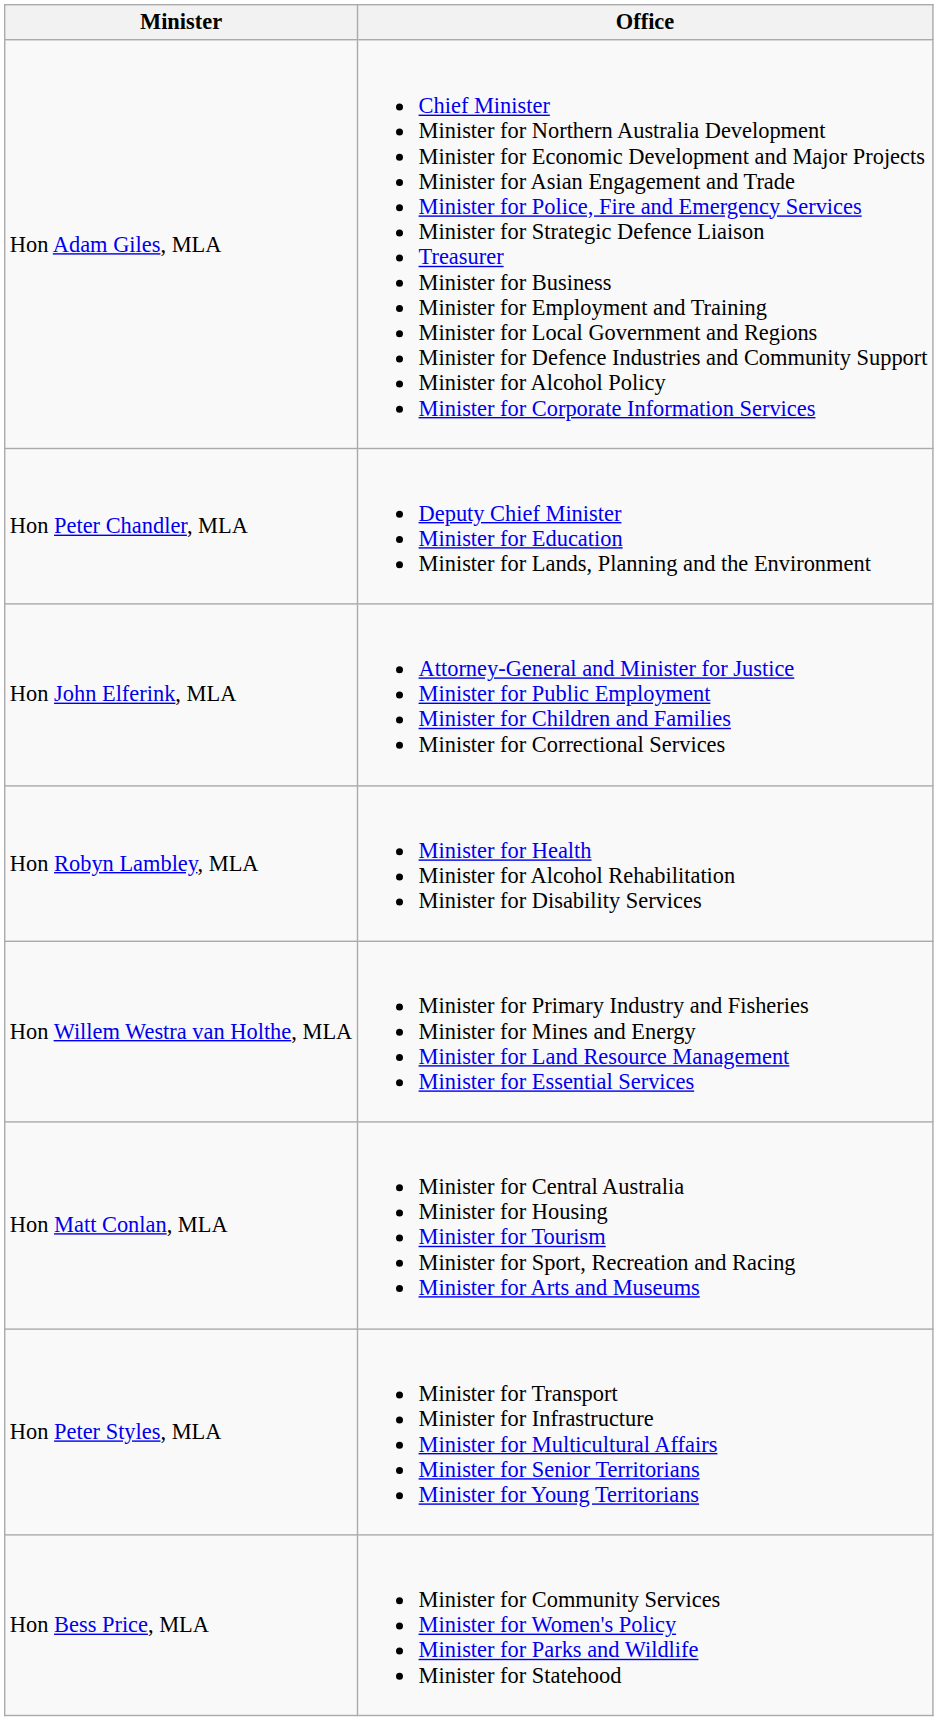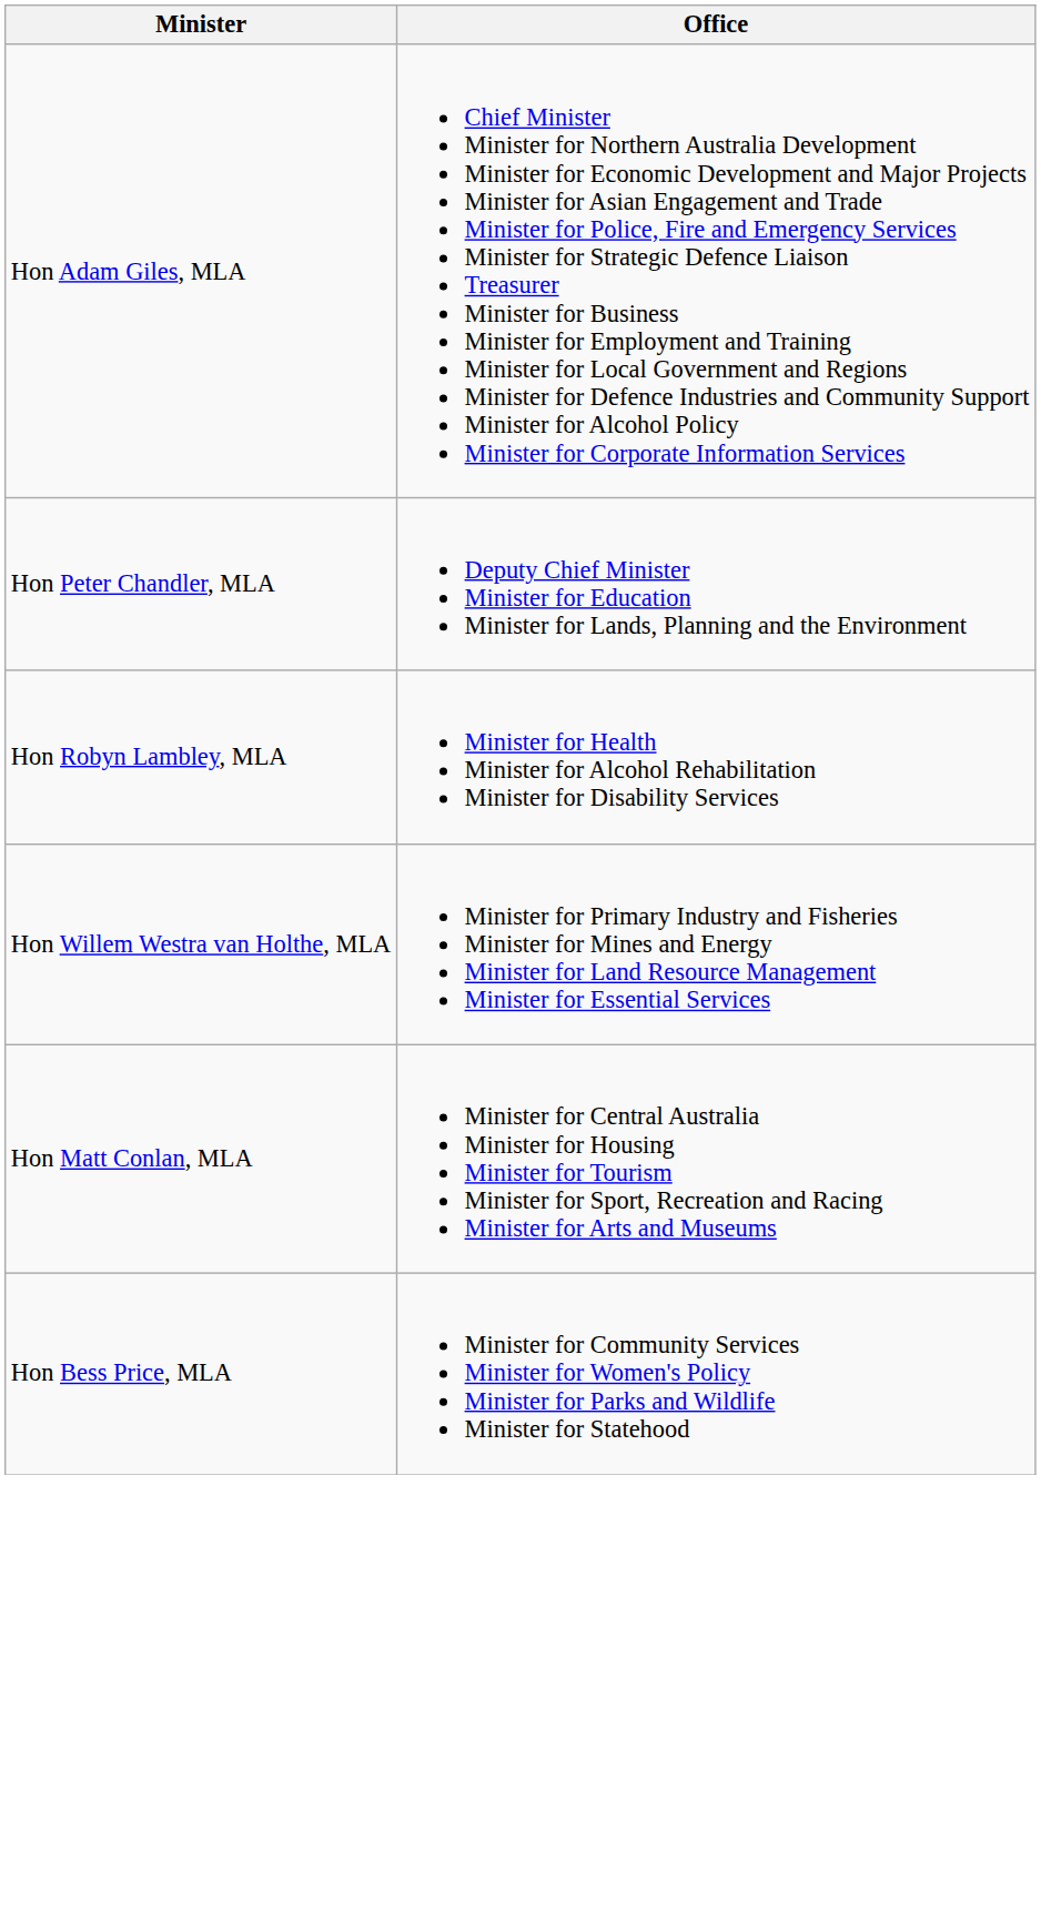 <table class="wikitable">
 <tr>
 <th>Minister</th>
 <th>Office</th>
 </tr>
 <tr>
 <td>Hon <a href='#'>Adam Giles</a>, MLA</td>
 <td><br><ul><li><a href='#'>Chief Minister</a></li><li>Minister for Northern Australia Development</li><li>Minister for Economic Development and Major Projects</li><li>Minister for Asian Engagement and Trade</li><li><a href='#'>Minister for Police, Fire and Emergency Services</a></li><li>Minister for Strategic Defence Liaison</li><li><a href='#'>Treasurer</a></li><li>Minister for Business</li><li>Minister for Employment and Training</li><li>Minister for Local Government and Regions</li><li>Minister for Defence Industries and Community Support</li><li>Minister for Alcohol Policy</li><li><a href='#'>Minister for Corporate Information Services</a></li></ul></td>
 </tr>
 <tr>
 <td>Hon <a href='#'>Peter Chandler</a>, MLA</td>
 <td><br><ul><li><a href='#'>Deputy Chief Minister</a></li><li><a href='#'>Minister for Education</a></li><li>Minister for Lands, Planning and the Environment</li></ul></td>
 </tr>
 <tr>
-<td>Hon <a href='#'>John Elferink</a>, MLA</td>
-<td><br><ul><li><a href='#'>Attorney-General and Minister for Justice</a></li><li><a href='#'>Minister for Public Employment</a></li><li><a href='#'>Minister for Children and Families</a></li><li>Minister for Correctional Services</li></ul></td>
-</tr>
-<tr>
 <td>Hon <a href='#'>Robyn Lambley</a>, MLA</td>
 <td><br><ul><li><a href='#'>Minister for Health</a></li><li>Minister for Alcohol Rehabilitation</li><li>Minister for Disability Services</li></ul></td>
 </tr>
 <tr>
 <td>Hon <a href='#'>Willem Westra van Holthe</a>, MLA</td>
 <td><br><ul><li>Minister for Primary Industry and Fisheries</li><li>Minister for Mines and Energy</li><li><a href='#'>Minister for Land Resource Management</a></li><li><a href='#'>Minister for Essential Services</a></li></ul></td>
 </tr>
 <tr>
 <td>Hon <a href='#'>Matt Conlan</a>, MLA</td>
 <td><br><ul><li>Minister for Central Australia</li><li>Minister for Housing</li><li><a href='#'>Minister for Tourism</a></li><li>Minister for Sport, Recreation and Racing</li><li><a href='#'>Minister for Arts and Museums</a></li></ul></td>
 </tr>
 <tr>
-<td>Hon <a href='#'>Peter Styles</a>, MLA</td>
-<td><br><ul><li>Minister for Transport</li><li>Minister for Infrastructure</li><li><a href='#'>Minister for Multicultural Affairs</a></li><li><a href='#'>Minister for Senior Territorians</a></li><li><a href='#'>Minister for Young Territorians</a></li></ul></td>
-</tr>
-<tr>
 <td>Hon <a href='#'>Bess Price</a>, MLA</td>
 <td><br><ul><li>Minister for Community Services</li><li><a href='#'>Minister for Women's Policy</a></li><li><a href='#'>Minister for Parks and Wildlife</a></li><li>Minister for Statehood</li></ul></td>
 </tr>
 </table>
